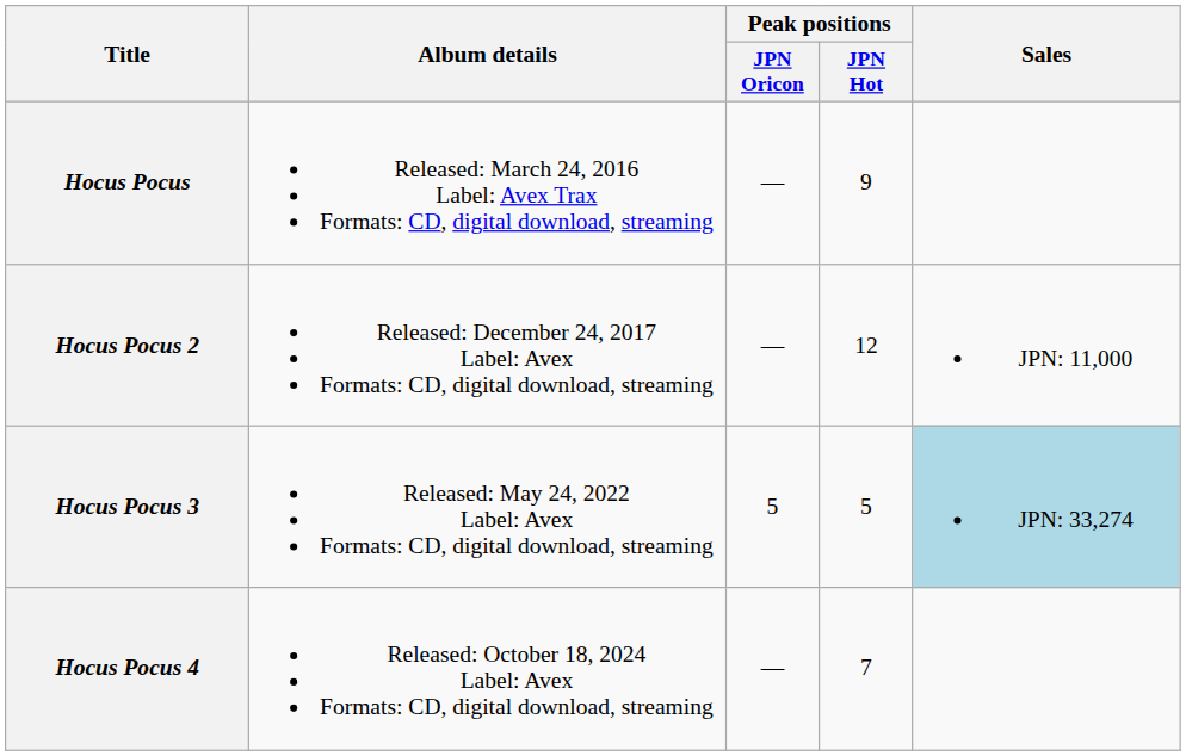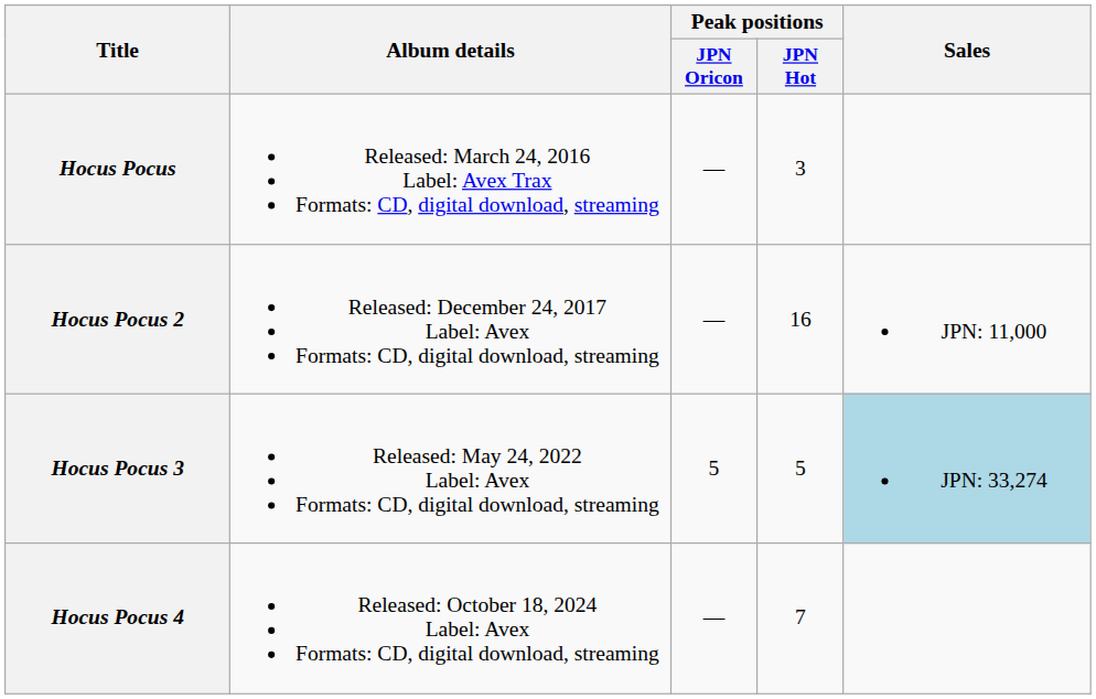 <table class="wikitable plainrowheaders" style="text-align:center;">
 <tr>
 <th style="width:10em;" rowspan="2">Title</th>
 <th style="width:20em;" rowspan="2">Album details</th>
 <th colspan="2">Peak positions</th>
 <th rowspan="2" style="width:11em;">Sales</th>
 </tr>
 <tr>
 <th scope="col" style="width:4em;font-size:90%;"><a href='#'>JPN<br>Oricon</a><br></th>
 <th scope="col" style="width:4em;font-size:90%;"><a href='#'>JPN<br>Hot</a><br></th>
 </tr>
 <tr>
 <th scope="row"><em>Hocus Pocus</em></th>
 <td><br><ul><li>Released: March 24, 2016</li><li>Label: <a href='#'>Avex Trax</a></li><li>Formats: <a href='#'>CD</a>, <a href='#'>digital download</a>, <a href='#'>streaming</a></li></ul></td>
 <td>—</td>
-<td>9</td>
+<td>3</td>
 <td></td>
 </tr>
 <tr>
 <th scope="row"><em>Hocus Pocus 2</em></th>
 <td><br><ul><li>Released: December 24, 2017</li><li>Label: Avex</li><li>Formats: CD, digital download, streaming</li></ul></td>
 <td>—</td>
-<td>12</td>
+<td>16</td>
 <td><br><ul><li>JPN: 11,000</li></ul></td>
 </tr>
 <tr>
 <th scope="row"><em>Hocus Pocus 3</em></th>
 <td><br><ul><li>Released: May 24, 2022</li><li>Label: Avex</li><li>Formats: CD, digital download, streaming</li></ul></td>
 <td>5</td>
 <td>5</td>
 <td style="background: lightblue;"><br><ul><li>JPN: 33,274 </li></ul></td>
 </tr>
 <tr>
 <th scope="row"><em>Hocus Pocus 4</em></th>
 <td><br><ul><li>Released: October 18, 2024</li><li>Label: Avex</li><li>Formats: CD, digital download, streaming</li></ul></td>
 <td>—</td>
 <td>7</td>
 <td></td>
 </tr>
 </table>
